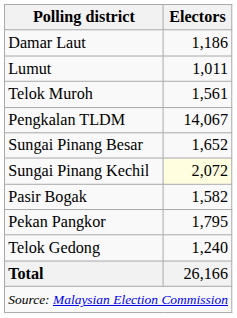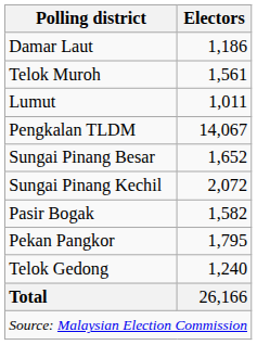 <table class="wikitable sortable">
 <tr>
 <th>Polling district</th>
 <th>Electors</th>
 </tr>
 <tr>
 <td>Damar Laut</td>
 <td align="right">1,186</td>
 </tr>
 <tr>
+<td>Telok Muroh</td>
+<td align="right">1,561</td>
+</tr>
+<tr>
 <td>Lumut</td>
 <td align="right">1,011</td>
-</tr>
-<tr>
-<td>Telok Muroh</td>
-<td align="right">1,561</td>
 </tr>
 <tr>
 <td>Pengkalan TLDM</td>
 <td align="right">14,067</td>
 </tr>
 <tr>
 <td>Sungai Pinang Besar</td>
 <td align="right">1,652</td>
 </tr>
 <tr>
 <td>Sungai Pinang Kechil</td>
-<td align="right" style="background: lightyellow;">2,072</td>
+<td align="right">2,072</td>
 </tr>
 <tr>
 <td>Pasir Bogak</td>
 <td align="right">1,582</td>
 </tr>
 <tr>
 <td>Pekan Pangkor</td>
 <td align="right">1,795</td>
 </tr>
 <tr>
 <td>Telok Gedong</td>
 <td align="right">1,240</td>
 </tr>
 <tr>
 <td style="background: #f2f2f2"><strong>Total</strong></td>
 <td style="background: #f2f2f2" align="right">26,166</td>
 </tr>
 <tr>
 <td colspan="2"  align="right"><small><em>Source: <a href='#'>Malaysian Election Commission</a></em></small></td>
 </tr>
 </table>
